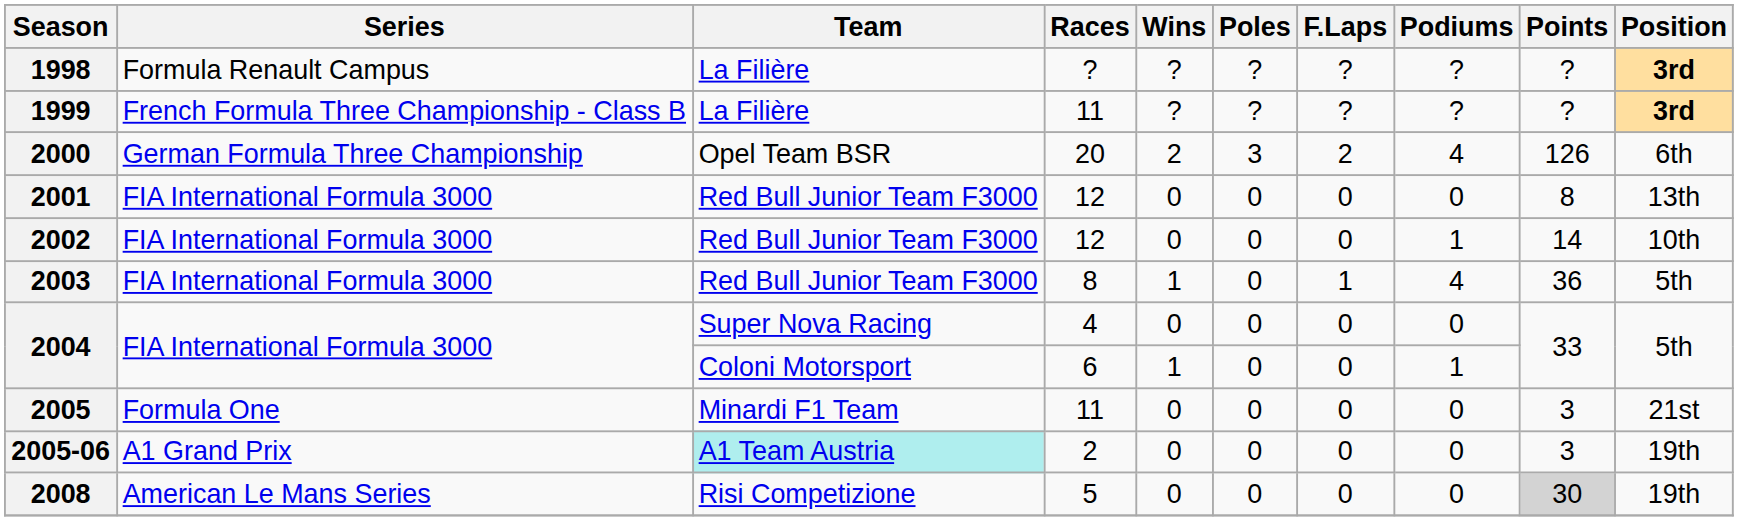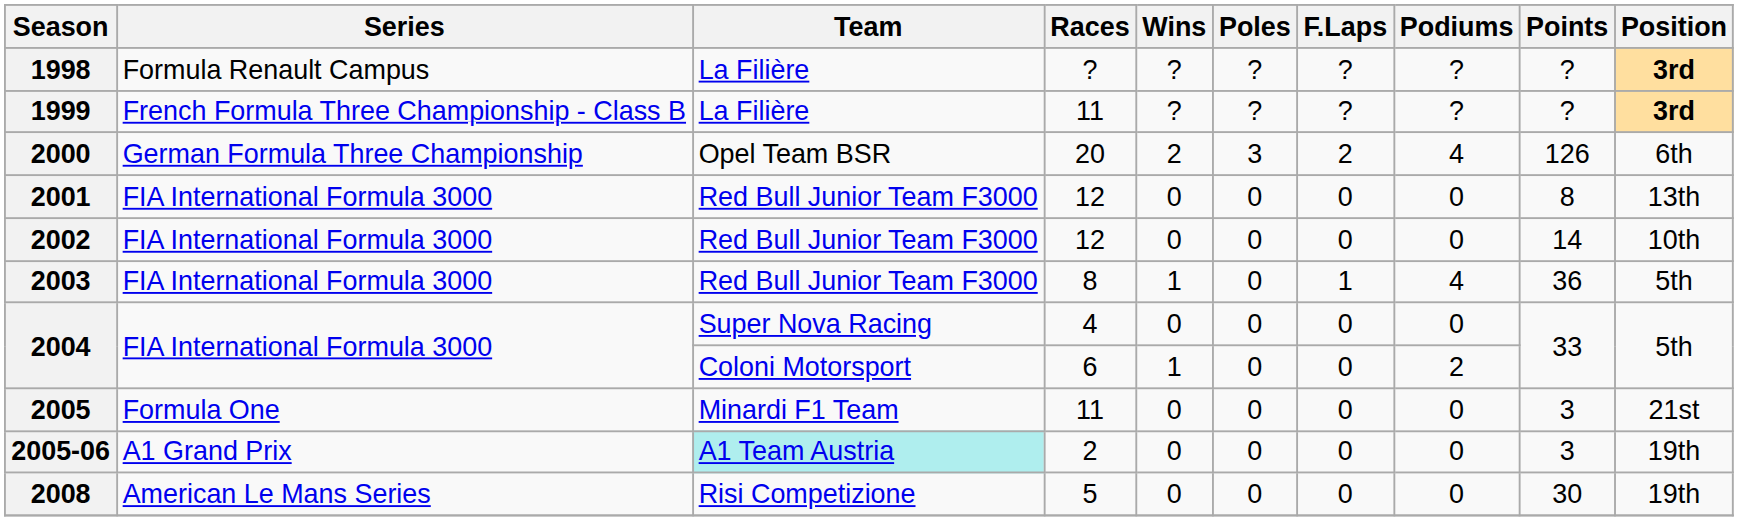 <table class="wikitable" style="font-size: 90%; text-align:center">
 <tr>
 <th>Season</th>
 <th>Series</th>
 <th>Team</th>
 <th>Races</th>
 <th>Wins</th>
 <th>Poles</th>
 <th>F.Laps</th>
 <th>Podiums</th>
 <th>Points</th>
 <th>Position</th>
 </tr>
 <tr>
 <th>1998</th>
 <td align=left nowrap>Formula Renault Campus</td>
 <td align=left nowrap><a href='#'>La Filière</a></td>
 <td>?</td>
 <td>?</td>
 <td>?</td>
 <td>?</td>
 <td>?</td>
 <td>?</td>
 <td style="background:#FFDF9F;"><strong>3rd</strong></td>
 </tr>
 <tr>
 <th>1999</th>
 <td align=left nowrap><a href='#'>French Formula Three Championship - Class B</a></td>
 <td align=left nowrap><a href='#'>La Filière</a></td>
 <td>11</td>
 <td>?</td>
 <td>?</td>
 <td>?</td>
 <td>?</td>
 <td>?</td>
 <td style="background:#FFDF9F;"><strong>3rd</strong></td>
 </tr>
 <tr>
 <th>2000</th>
 <td align=left nowrap><a href='#'>German Formula Three Championship</a></td>
 <td align=left nowrap>Opel Team BSR</td>
 <td>20</td>
 <td>2</td>
 <td>3</td>
 <td>2</td>
 <td>4</td>
 <td>126</td>
 <td>6th</td>
 </tr>
 <tr>
 <th>2001</th>
 <td align=left><a href='#'>FIA International Formula 3000</a></td>
 <td align=left nowrap><a href='#'>Red Bull Junior Team F3000</a></td>
 <td>12</td>
 <td>0</td>
 <td>0</td>
 <td>0</td>
 <td>0</td>
 <td>8</td>
 <td>13th</td>
 </tr>
 <tr>
 <th>2002</th>
 <td align=left><a href='#'>FIA International Formula 3000</a></td>
 <td align=left nowrap><a href='#'>Red Bull Junior Team F3000</a></td>
 <td>12</td>
 <td>0</td>
 <td>0</td>
 <td>0</td>
-<td>1</td>
+<td>0</td>
 <td>14</td>
 <td>10th</td>
 </tr>
 <tr>
 <th>2003</th>
 <td align=left><a href='#'>FIA International Formula 3000</a></td>
 <td align=left nowrap><a href='#'>Red Bull Junior Team F3000</a></td>
 <td>8</td>
 <td>1</td>
 <td>0</td>
 <td>1</td>
 <td>4</td>
 <td>36</td>
 <td>5th</td>
 </tr>
 <tr>
 <th rowspan=2>2004</th>
 <td align=left rowspan=2><a href='#'>FIA International Formula 3000</a></td>
 <td align=left nowrap><a href='#'>Super Nova Racing</a></td>
 <td>4</td>
 <td>0</td>
 <td>0</td>
 <td>0</td>
 <td>0</td>
 <td rowspan=2>33</td>
 <td rowspan=2>5th</td>
 </tr>
 <tr>
 <td align=left nowrap><a href='#'>Coloni Motorsport</a></td>
 <td>6</td>
 <td>1</td>
 <td>0</td>
 <td>0</td>
-<td>1</td>
+<td>2</td>
 </tr>
 <tr>
 <th>2005</th>
 <td align=left><a href='#'>Formula One</a></td>
 <td align=left nowrap><a href='#'>Minardi F1 Team</a></td>
 <td>11</td>
 <td>0</td>
 <td>0</td>
 <td>0</td>
 <td>0</td>
 <td>3</td>
 <td>21st</td>
 </tr>
 <tr>
 <th nowrap>2005-06</th>
 <td align=left><a href='#'>A1 Grand Prix</a></td>
 <td align=left nowrap style="background: paleturquoise;"><a href='#'>A1 Team Austria</a></td>
 <td>2</td>
 <td>0</td>
 <td>0</td>
 <td>0</td>
 <td>0</td>
 <td>3</td>
 <td>19th</td>
 </tr>
 <tr>
 <th>2008</th>
 <td align=left><a href='#'>American Le Mans Series</a></td>
 <td align=left nowrap><a href='#'>Risi Competizione</a></td>
 <td>5</td>
 <td>0</td>
 <td>0</td>
 <td>0</td>
 <td>0</td>
-<td style="background: lightgrey;">30</td>
+<td>30</td>
 <td>19th</td>
 </tr>
 <tr>
 </tr>
 </table>
